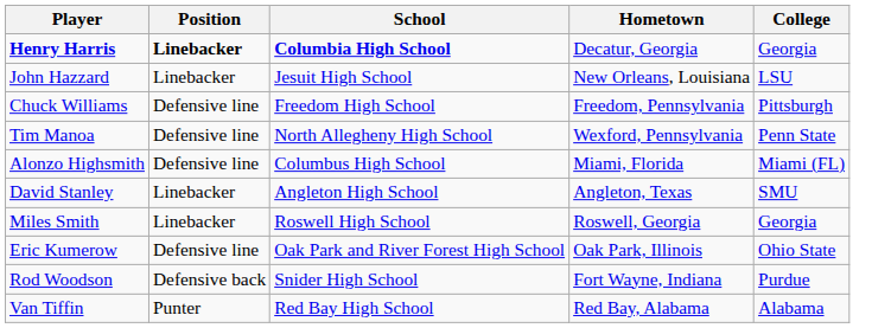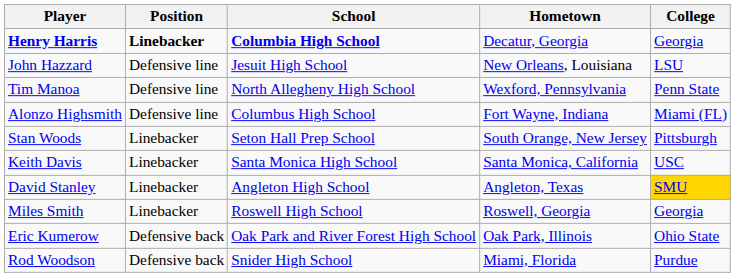 <table class="wikitable">
 <tr>
 <th>Player</th>
 <th>Position</th>
 <th>School</th>
 <th>Hometown</th>
 <th>College</th>
 </tr>
 <tr>
 <td><strong><a href='#'>Henry Harris</a></strong></td>
 <td><strong>Linebacker</strong></td>
 <td><strong><a href='#'>Columbia High School</a></strong></td>
 <td><a href='#'>Decatur, Georgia</a></td>
 <td><a href='#'>Georgia</a></td>
 </tr>
 <tr>
 <td><a href='#'>John Hazzard</a></td>
-<td>Linebacker</td>
+<td>Defensive line</td>
 <td><a href='#'>Jesuit High School</a></td>
 <td><a href='#'>New Orleans</a>, Louisiana</td>
 <td><a href='#'>LSU</a></td>
-</tr>
-<tr>
-<td><a href='#'>Chuck Williams</a></td>
-<td>Defensive line</td>
-<td><a href='#'>Freedom High School</a></td>
-<td><a href='#'>Freedom, Pennsylvania</a></td>
-<td><a href='#'>Pittsburgh</a></td>
 </tr>
 <tr>
 <td><a href='#'>Tim Manoa</a></td>
 <td>Defensive line</td>
 <td><a href='#'>North Allegheny High School</a></td>
 <td><a href='#'>Wexford, Pennsylvania</a></td>
 <td><a href='#'>Penn State</a></td>
 </tr>
 <tr>
 <td><a href='#'>Alonzo Highsmith</a></td>
 <td>Defensive line</td>
 <td><a href='#'>Columbus High School</a></td>
-<td><a href='#'>Miami, Florida</a></td>
+<td><a href='#'>Fort Wayne, Indiana</a></td>
 <td><a href='#'>Miami (FL)</a></td>
+</tr>
+<tr>
+<td><a href='#'>Stan Woods</a></td>
+<td>Linebacker</td>
+<td><a href='#'>Seton Hall Prep School</a></td>
+<td><a href='#'>South Orange, New Jersey</a></td>
+<td><a href='#'>Pittsburgh</a></td>
+</tr>
+<tr>
+<td><a href='#'>Keith Davis</a></td>
+<td>Linebacker</td>
+<td><a href='#'>Santa Monica High School</a></td>
+<td><a href='#'>Santa Monica, California</a></td>
+<td><a href='#'>USC</a></td>
 </tr>
 <tr>
 <td><a href='#'>David Stanley</a></td>
 <td>Linebacker</td>
 <td><a href='#'>Angleton High School</a></td>
 <td><a href='#'>Angleton, Texas</a></td>
-<td><a href='#'>SMU</a></td>
+<td style="background: gold;"><a href='#'>SMU</a></td>
 </tr>
 <tr>
 <td><a href='#'>Miles Smith</a></td>
 <td>Linebacker</td>
 <td><a href='#'>Roswell High School</a></td>
 <td><a href='#'>Roswell, Georgia</a></td>
 <td><a href='#'>Georgia</a></td>
 </tr>
 <tr>
 <td><a href='#'>Eric Kumerow</a></td>
-<td>Defensive line</td>
+<td>Defensive back</td>
 <td><a href='#'>Oak Park and River Forest High School</a></td>
 <td><a href='#'>Oak Park, Illinois</a></td>
 <td><a href='#'>Ohio State</a></td>
 </tr>
 <tr>
 <td><a href='#'>Rod Woodson</a></td>
 <td>Defensive back</td>
 <td><a href='#'>Snider High School</a></td>
-<td><a href='#'>Fort Wayne, Indiana</a></td>
+<td><a href='#'>Miami, Florida</a></td>
 <td><a href='#'>Purdue</a></td>
 </tr>
-<tr>
-<td><a href='#'>Van Tiffin</a></td>
-<td>Punter</td>
-<td><a href='#'>Red Bay High School</a></td>
-<td><a href='#'>Red Bay, Alabama</a></td>
-<td><a href='#'>Alabama</a></td>
-</tr>
 </table>
